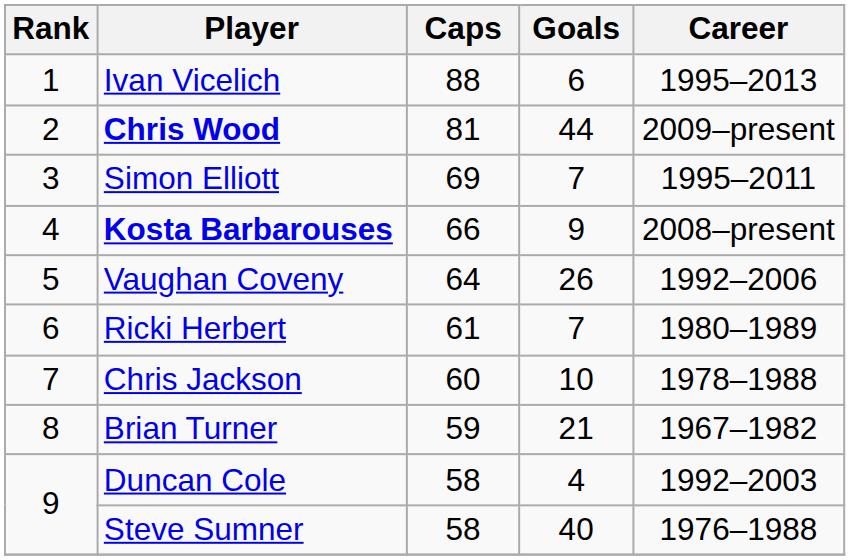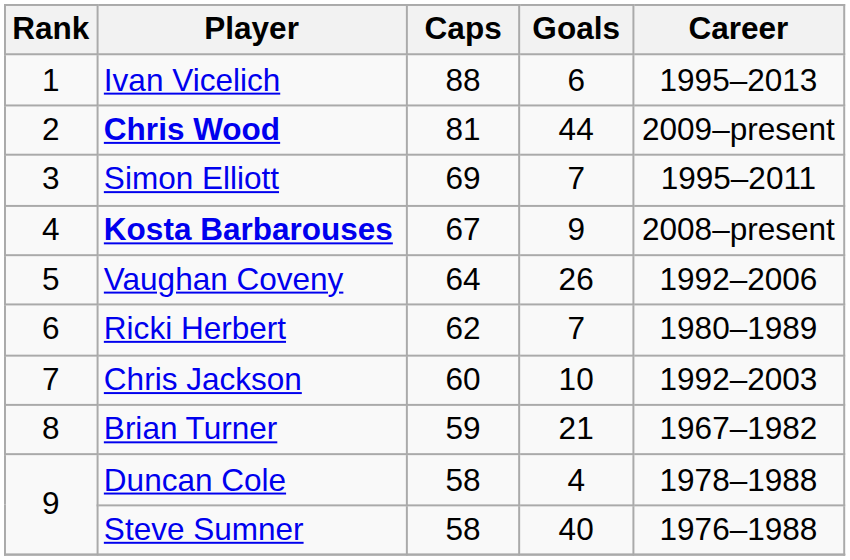 <table class="wikitable sortable" style="text-align:center;">
 <tr>
 <th width=30px>Rank</th>
 <th style="width:150px;">Player</th>
 <th width=50px>Caps</th>
 <th width=50px>Goals</th>
 <th width=100px>Career</th>
 </tr>
 <tr>
 <td>1</td>
 <td style="text-align: left;"><a href='#'>Ivan Vicelich</a></td>
 <td>88</td>
 <td>6</td>
 <td>1995–2013</td>
 </tr>
 <tr>
 <td>2</td>
 <td style="text-align: left;"><strong><a href='#'>Chris Wood</a></strong></td>
 <td>81</td>
 <td>44</td>
 <td>2009–present</td>
 </tr>
 <tr>
 <td>3</td>
 <td style="text-align: left;"><a href='#'>Simon Elliott</a></td>
 <td>69</td>
 <td>7</td>
 <td>1995–2011</td>
 </tr>
 <tr>
 <td>4</td>
 <td style="text-align: left;"><strong><a href='#'>Kosta Barbarouses</a></strong></td>
-<td>66</td>
+<td>67</td>
 <td>9</td>
 <td>2008–present</td>
 </tr>
 <tr>
 <td>5</td>
 <td style="text-align: left;"><a href='#'>Vaughan Coveny</a></td>
 <td>64</td>
 <td>26</td>
 <td>1992–2006</td>
 </tr>
 <tr>
 <td>6</td>
 <td style="text-align: left;"><a href='#'>Ricki Herbert</a></td>
-<td>61</td>
+<td>62</td>
 <td>7</td>
 <td>1980–1989</td>
 </tr>
 <tr>
 <td>7</td>
 <td style="text-align: left;"><a href='#'>Chris Jackson</a></td>
 <td>60</td>
 <td>10</td>
-<td>1978–1988</td>
+<td>1992–2003</td>
 </tr>
 <tr>
 <td>8</td>
 <td style="text-align: left;"><a href='#'>Brian Turner</a></td>
 <td>59</td>
 <td>21</td>
 <td>1967–1982</td>
 </tr>
 <tr>
 <td rowspan=2>9</td>
 <td style="text-align: left;"><a href='#'>Duncan Cole</a></td>
 <td>58</td>
 <td>4</td>
-<td>1992–2003</td>
+<td>1978–1988</td>
 </tr>
 <tr>
 <td style="text-align: left;"><a href='#'>Steve Sumner</a></td>
 <td>58</td>
 <td>40</td>
 <td>1976–1988</td>
 </tr>
 <tr>
 </tr>
 </table>
